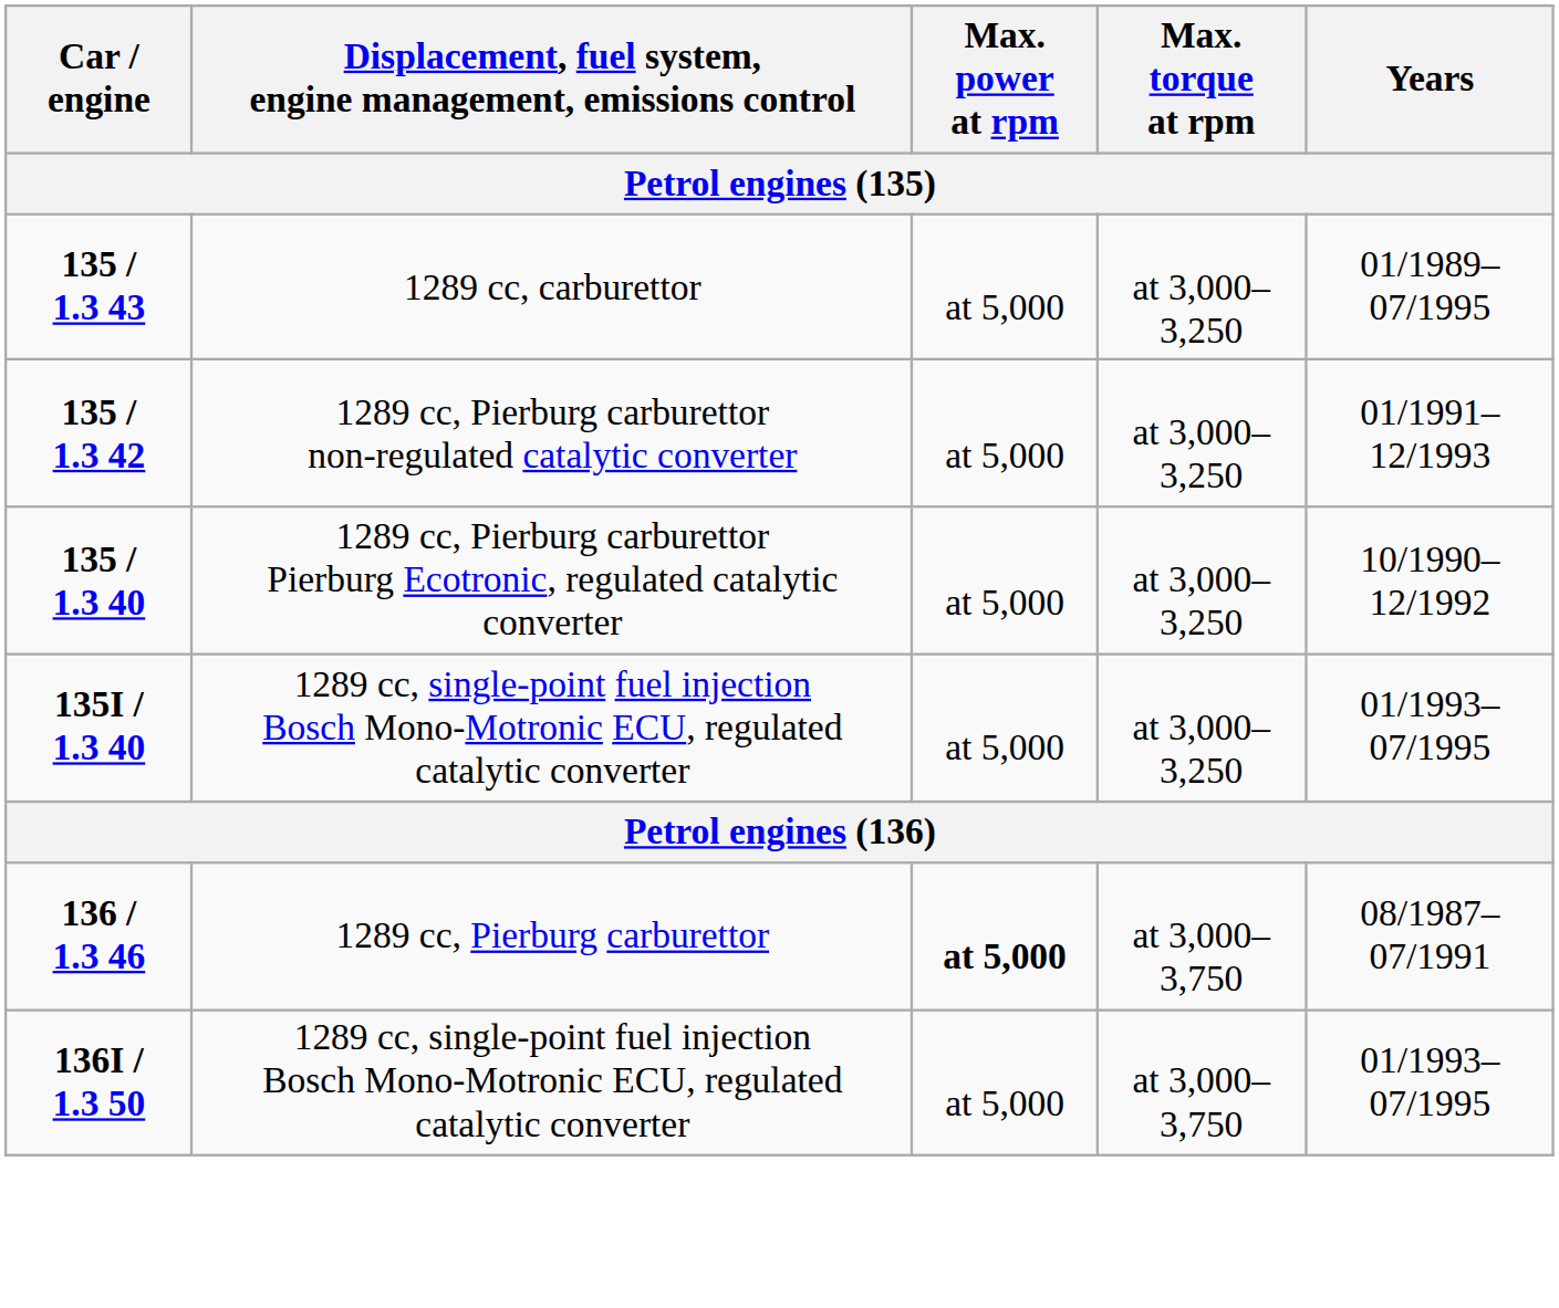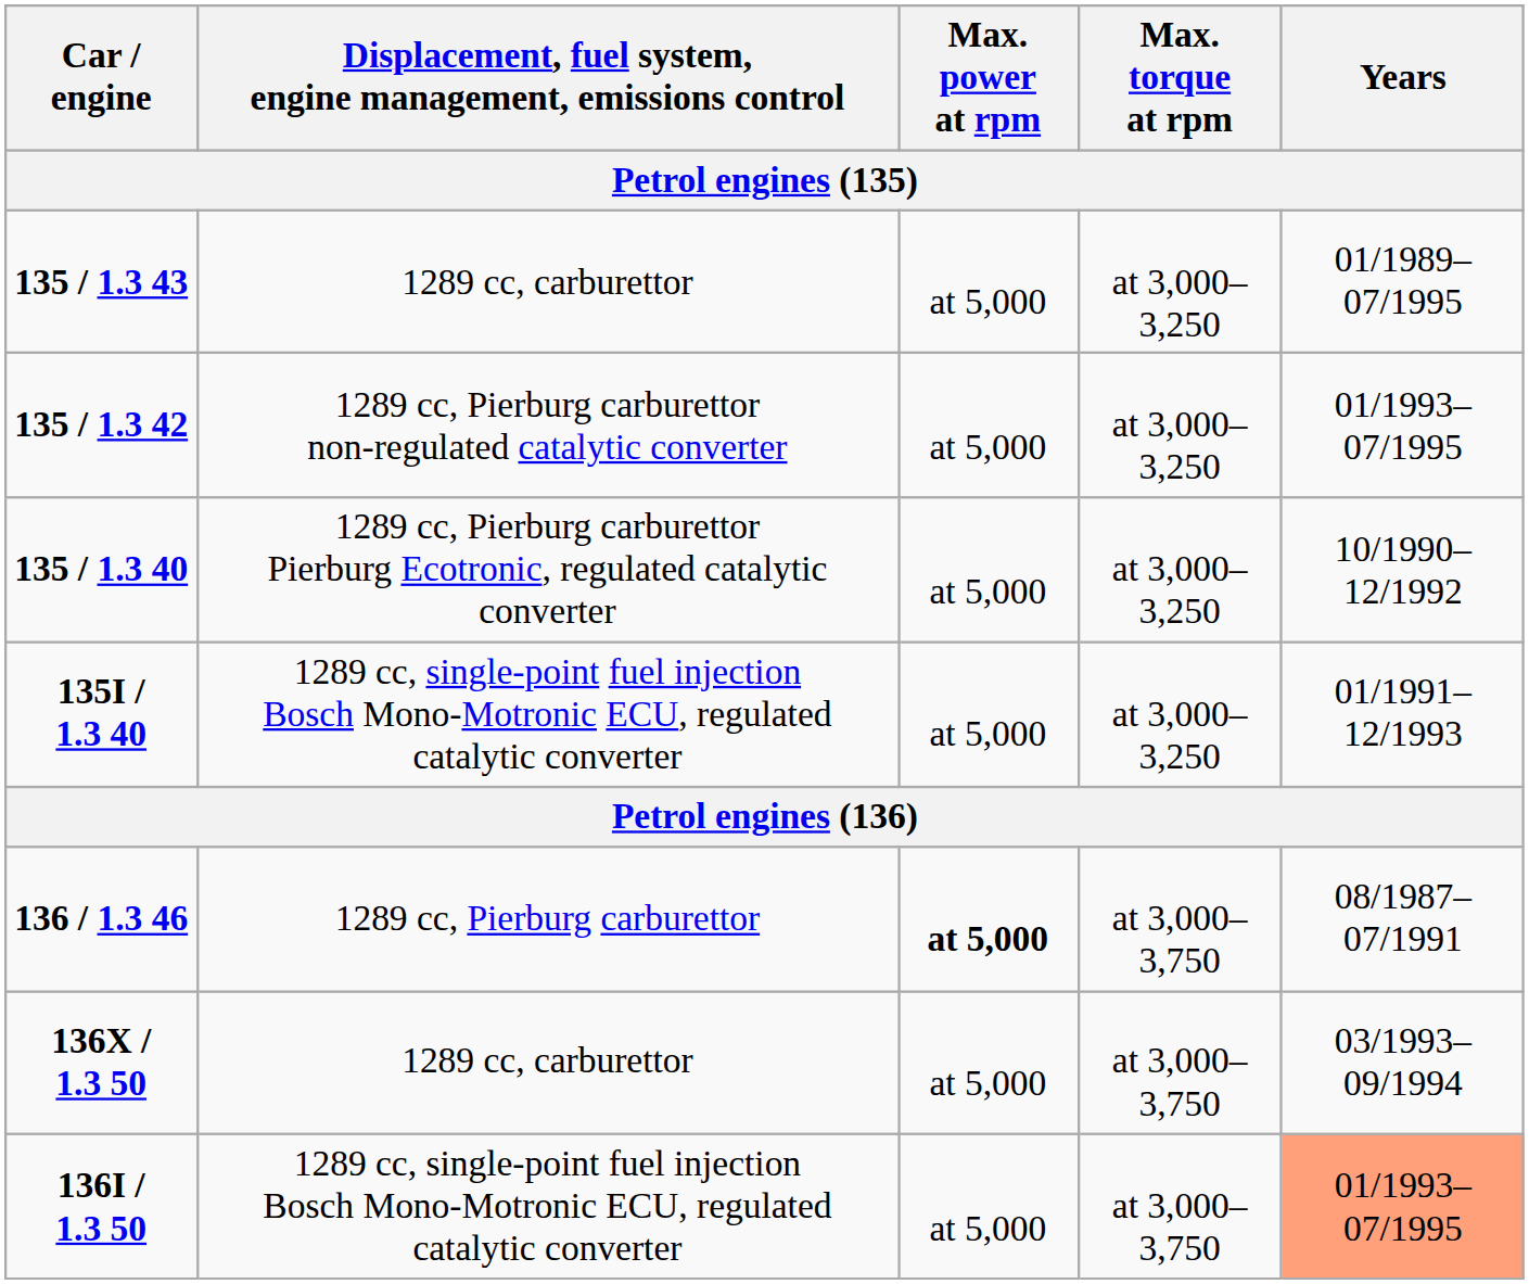 <table class="wikitable" style="text-align: center; font-size: 91%;">
 <tr>
 <th>Car /<br>engine</th>
 <th><a href='#'>Displacement</a>, <a href='#'>fuel</a> system,<br>engine management, emissions control</th>
 <th>Max. <a href='#'>power</a><br>at <a href='#'>rpm</a></th>
 <th>Max. <a href='#'>torque</a><br>at rpm</th>
 <th>Years</th>
 </tr>
 <tr>
 <th colspan="5"><a href='#'>Petrol engines</a> (135)</th>
 </tr>
 <tr>
 <td><strong>135 / <a href='#'>1.3 43</a></strong></td>
 <td>1289 cc, carburettor</td>
 <td><br>at 5,000</td>
 <td> <br>at 3,000–3,250</td>
 <td>01/1989–07/1995</td>
 </tr>
 <tr>
 <td><strong>135 / <a href='#'>1.3 42</a></strong></td>
 <td>1289 cc, Pierburg carburettor<br>non-regulated <a href='#'>catalytic converter</a></td>
 <td><br>at 5,000</td>
 <td> <br>at 3,000–3,250</td>
-<td>01/1991–12/1993</td>
+<td>01/1993–07/1995</td>
 </tr>
 <tr>
 <td><strong>135 / <a href='#'>1.3 40</a></strong></td>
 <td>1289 cc, Pierburg carburettor<br>Pierburg <a href='#'>Ecotronic</a>, regulated catalytic converter</td>
 <td><br>at 5,000</td>
 <td> <br>at 3,000–3,250</td>
 <td>10/1990–12/1992</td>
 </tr>
 <tr>
 <td><strong>135I / <a href='#'>1.3 40</a></strong></td>
 <td>1289 cc, <a href='#'>single-point</a> <a href='#'>fuel injection</a><br><a href='#'>Bosch</a> Mono-<a href='#'>Motronic</a> <a href='#'>ECU</a>, regulated catalytic converter</td>
 <td><br>at 5,000</td>
 <td> <br>at 3,000–3,250</td>
-<td>01/1993–07/1995</td>
+<td>01/1991–12/1993</td>
 </tr>
 <tr>
 <th colspan="5"><a href='#'>Petrol engines</a> (136)</th>
 </tr>
 <tr>
 <td><strong>136 / <a href='#'>1.3 46</a></strong></td>
 <td>1289 cc, <a href='#'>Pierburg</a> <a href='#'>carburettor</a></td>
 <td><strong><br>at 5,000</strong></td>
 <td> <br>at 3,000–3,750</td>
 <td>08/1987–07/1991</td>
 </tr>
 <tr>
+<td><strong>136X / <a href='#'>1.3 50</a></strong></td>
+<td>1289 cc, carburettor</td>
+<td><br>at 5,000</td>
+<td> <br>at 3,000–3,750</td>
+<td>03/1993–09/1994</td>
+</tr>
+<tr>
 <td><strong>136I / <a href='#'>1.3 50</a></strong></td>
 <td>1289 cc, single-point fuel injection<br>Bosch Mono-Motronic ECU, regulated catalytic converter</td>
 <td><br>at 5,000</td>
 <td> <br>at 3,000–3,750</td>
-<td>01/1993–07/1995</td>
+<td style="background: lightsalmon;">01/1993–07/1995</td>
 </tr>
 </table>
